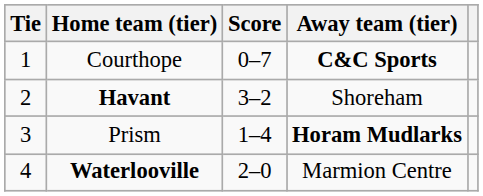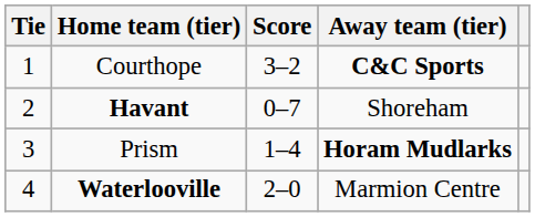 <table class="wikitable" style="text-align:center; font-size:85%">
 <tr>
 <th>Tie</th>
 <th>Home team (tier)</th>
 <th>Score</th>
 <th>Away team (tier)</th>
 <th></th>
 </tr>
 <tr>
 <td align="center">1</td>
 <td>Courthope</td>
-<td align="center">0–7</td>
+<td align="center">3–2</td>
 <td><strong>C&C Sports</strong></td>
 <td></td>
 </tr>
 <tr>
 <td align="center">2</td>
 <td><strong>Havant</strong></td>
-<td align="center">3–2</td>
+<td align="center">0–7</td>
 <td>Shoreham</td>
 <td></td>
 </tr>
 <tr>
 <td align="center">3</td>
 <td>Prism</td>
 <td align="center">1–4</td>
 <td><strong>Horam Mudlarks</strong></td>
 <td></td>
 </tr>
 <tr>
 <td align="center">4</td>
 <td><strong>Waterlooville</strong></td>
 <td align="center">2–0</td>
 <td>Marmion Centre</td>
 <td></td>
 </tr>
 </table>
